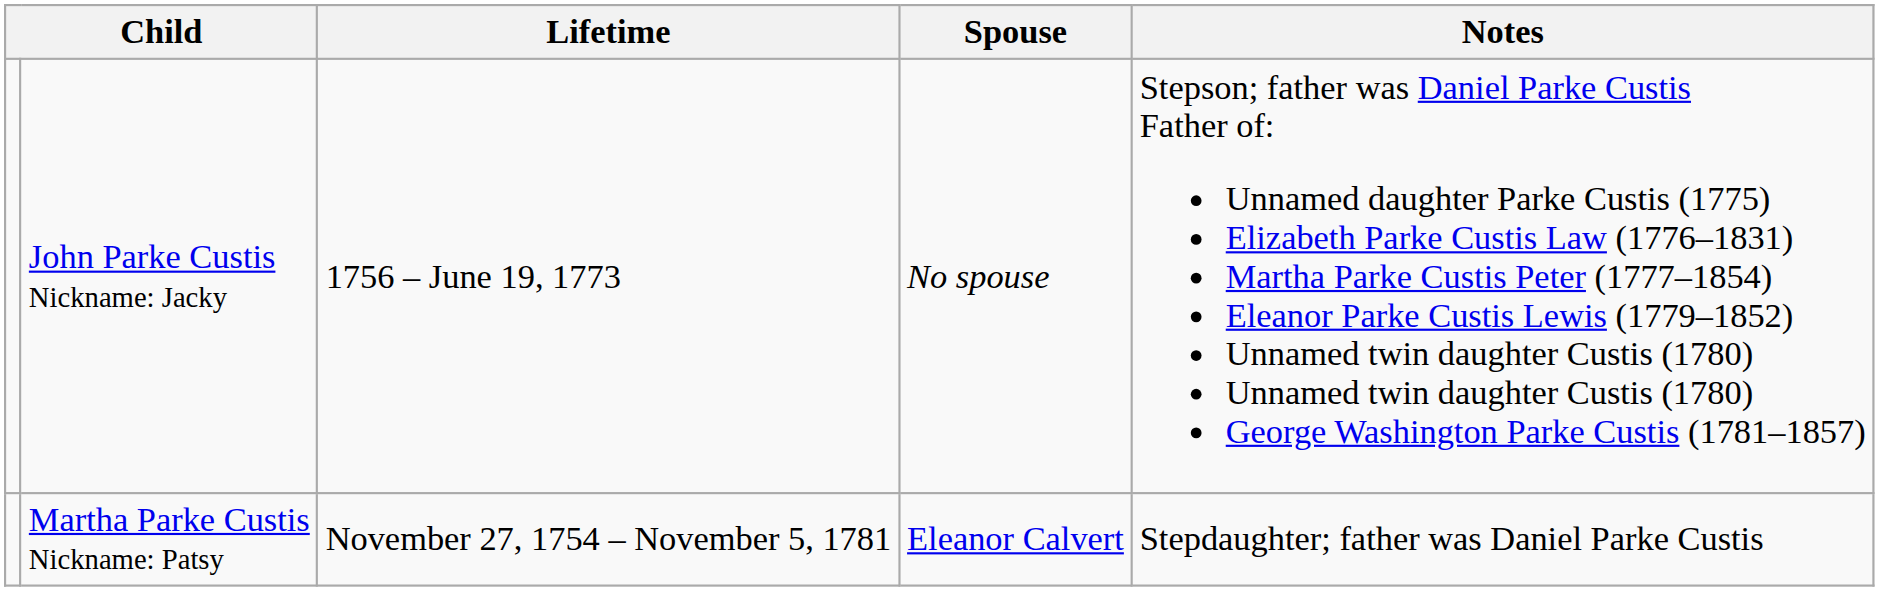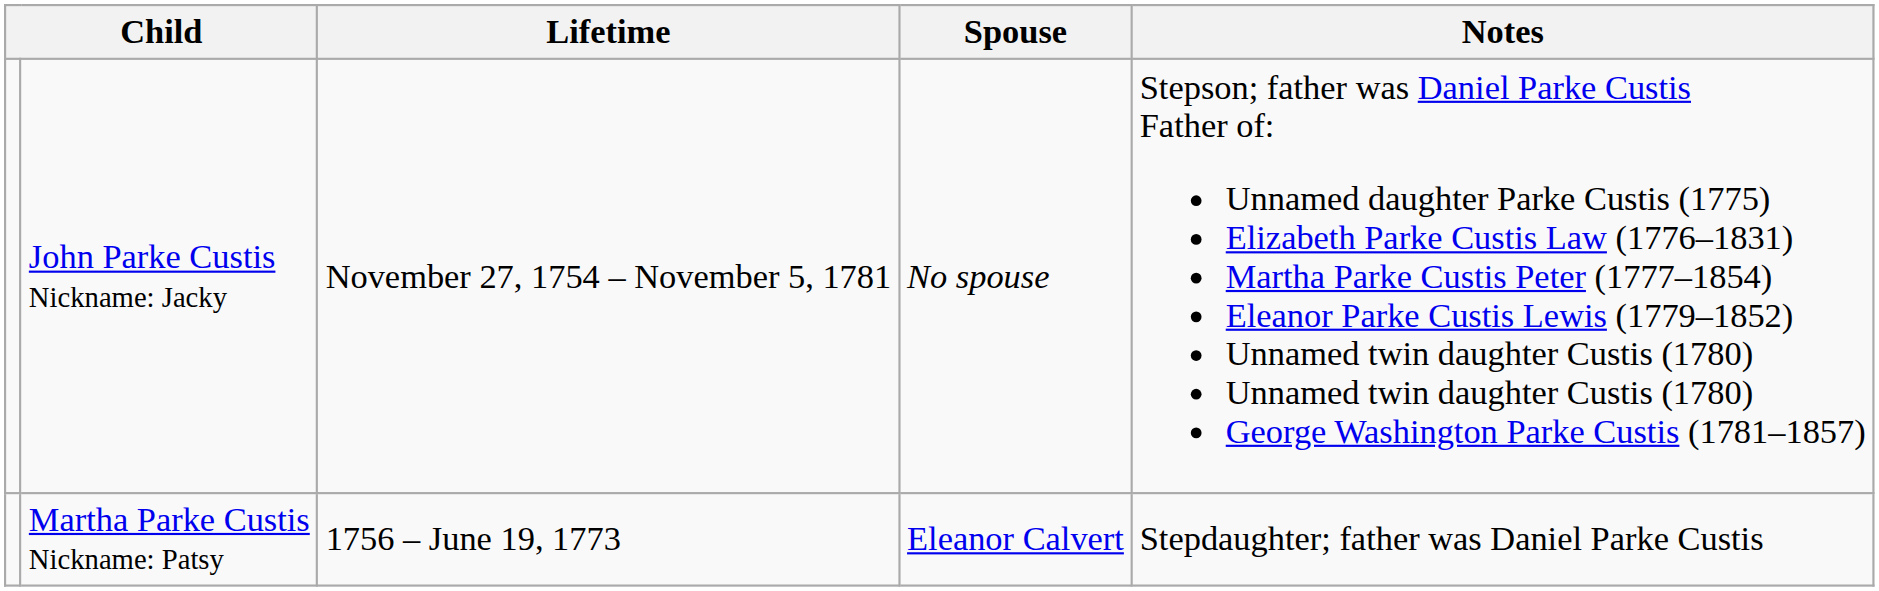 <table class="wikitable">
 <tr>
 <th colspan="2">Child</th>
 <th>Lifetime</th>
 <th>Spouse</th>
 <th>Notes</th>
 </tr>
 <tr>
 <td></td>
 <td><a href='#'>John Parke Custis</a><br><small>Nickname: Jacky</small></td>
-<td>1756 – June 19, 1773</td>
+<td>November 27, 1754 – November 5, 1781</td>
 <td><em>No spouse</em></td>
 <td>Stepson; father was <a href='#'>Daniel Parke Custis</a><br>Father of:<ul><li>Unnamed daughter Parke Custis (1775)</li><li><a href='#'>Elizabeth Parke Custis Law</a> (1776–1831)</li><li><a href='#'>Martha Parke Custis Peter</a> (1777–1854)</li><li><a href='#'>Eleanor Parke Custis Lewis</a> (1779–1852)</li><li>Unnamed twin daughter Custis (1780)</li><li>Unnamed twin daughter Custis (1780)</li><li><a href='#'>George Washington Parke Custis</a> (1781–1857)</li></ul></td>
 </tr>
 <tr>
 <td></td>
 <td><a href='#'>Martha Parke Custis</a> <br><small>Nickname: Patsy</small></td>
-<td>November 27, 1754 – November 5, 1781</td>
+<td>1756 – June 19, 1773</td>
 <td><a href='#'>Eleanor Calvert</a></td>
 <td>Stepdaughter; father was Daniel Parke Custis</td>
 </tr>
 </table>
